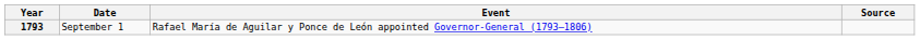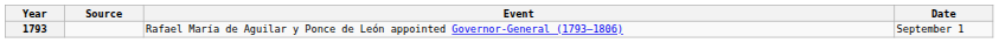 <table class="wikitable toptextcells" style="width:100%;">
 <tr>
 <th scope="col" style="width:6%;">Year</th>
+<th scope="col" style="width:8%;">Source</th>
+<th scope="col">Event</th>
 <th scope="col" style="width:10%;">Date</th>
-<th scope="col">Event</th>
-<th scope="col" style="width:8%;">Source</th>
 </tr>
 <tr>
 <th scope="row">1793</th>
+<td></td>
+<td>Rafael María de Aguilar y Ponce de León appointed <a href='#'>Governor-General (1793–1806)</a></td>
 <td>September 1</td>
-<td>Rafael María de Aguilar y Ponce de León appointed <a href='#'>Governor-General (1793–1806)</a></td>
-<td></td>
 </tr>
 </table>
